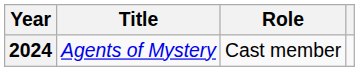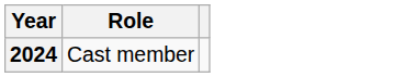 <table class="wikitable plainrowheaders">
 <tr>
 <th scope="col">Year</th>
-<th scope="col">Title</th>
 <th scope="col">Role</th>
 <th class="unsortable" scope="col"></th>
 </tr>
 <tr>
 <th scope="row">2024</th>
-<td><em><a href='#'>Agents of Mystery</a></em></td>
 <td>Cast member</td>
 <td style="text-align:center"></td>
 </tr>
 </table>
